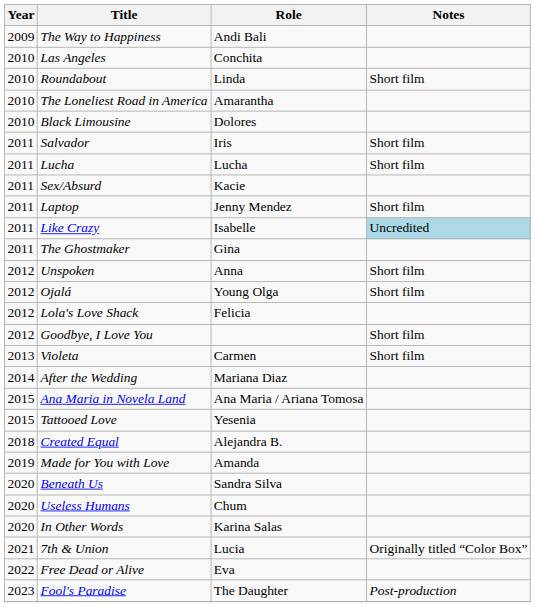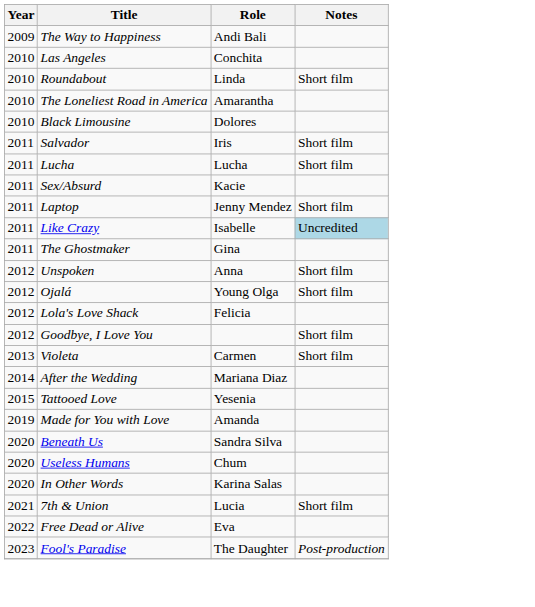 <table class="wikitable sortable">
 <tr>
 <th>Year</th>
 <th>Title</th>
 <th>Role</th>
 <th class="unsortable">Notes</th>
 </tr>
 <tr>
 <td>2009</td>
 <td><em>The Way to Happiness</em></td>
 <td>Andi Bali</td>
 <td></td>
 </tr>
 <tr>
 <td>2010</td>
 <td><em>Las Angeles</em></td>
 <td>Conchita</td>
 <td></td>
 </tr>
 <tr>
 <td>2010</td>
 <td><em>Roundabout</em></td>
 <td>Linda</td>
 <td>Short film</td>
 </tr>
 <tr>
 <td>2010</td>
 <td><em>The Loneliest Road in America</em></td>
 <td>Amarantha</td>
 <td></td>
 </tr>
 <tr>
 <td>2010</td>
 <td><em>Black Limousine</em></td>
 <td>Dolores</td>
 <td></td>
 </tr>
 <tr>
 <td>2011</td>
 <td><em>Salvador</em></td>
 <td>Iris</td>
 <td>Short film</td>
 </tr>
 <tr>
 <td>2011</td>
 <td><em>Lucha</em></td>
 <td>Lucha</td>
 <td>Short film</td>
 </tr>
 <tr>
 <td>2011</td>
 <td><em>Sex/Absurd</em></td>
 <td>Kacie</td>
 <td></td>
 </tr>
 <tr>
 <td>2011</td>
 <td><em>Laptop</em></td>
 <td>Jenny Mendez</td>
 <td>Short film</td>
 </tr>
 <tr>
 <td>2011</td>
 <td><em><a href='#'>Like Crazy</a></em></td>
 <td>Isabelle</td>
 <td style="background: lightblue;">Uncredited</td>
 </tr>
 <tr>
 <td>2011</td>
 <td><em>The Ghostmaker</em></td>
 <td>Gina</td>
 <td></td>
 </tr>
 <tr>
 <td>2012</td>
 <td><em>Unspoken</em></td>
 <td>Anna</td>
 <td>Short film</td>
 </tr>
 <tr>
 <td>2012</td>
 <td><em>Ojalá</em></td>
 <td>Young Olga</td>
 <td>Short film</td>
 </tr>
 <tr>
 <td>2012</td>
 <td><em>Lola's Love Shack</em></td>
 <td>Felicia</td>
 <td></td>
 </tr>
 <tr>
 <td>2012</td>
 <td><em>Goodbye, I Love You</em></td>
 <td></td>
 <td>Short film</td>
 </tr>
 <tr>
 <td>2013</td>
 <td><em>Violeta</em></td>
 <td>Carmen</td>
 <td>Short film</td>
 </tr>
 <tr>
 <td>2014</td>
 <td><em>After the Wedding</em></td>
 <td>Mariana Diaz</td>
 <td></td>
 </tr>
 <tr>
 <td>2015</td>
-<td><em><a href='#'>Ana Maria in Novela Land</a></em></td>
-<td>Ana Maria / Ariana Tomosa</td>
-<td></td>
-</tr>
-<tr>
-<td>2015</td>
 <td><em>Tattooed Love</em></td>
 <td>Yesenia</td>
-<td></td>
-</tr>
-<tr>
-<td>2018</td>
-<td><em><a href='#'>Created Equal</a></em></td>
-<td>Alejandra B.</td>
 <td></td>
 </tr>
 <tr>
 <td>2019</td>
 <td><em>Made for You with Love</em></td>
 <td>Amanda</td>
 <td></td>
 </tr>
 <tr>
 <td>2020</td>
 <td><em><a href='#'>Beneath Us</a></em></td>
 <td>Sandra Silva</td>
 <td></td>
 </tr>
 <tr>
 <td>2020</td>
 <td><em><a href='#'>Useless Humans</a></em></td>
 <td>Chum</td>
 <td></td>
 </tr>
 <tr>
 <td>2020</td>
 <td><em>In Other Words</em></td>
 <td>Karina Salas</td>
 <td></td>
 </tr>
 <tr>
 <td>2021</td>
 <td><em>7th & Union</em></td>
 <td>Lucia</td>
-<td>Originally titled “Color Box”</td>
+<td>Short film</td>
 </tr>
 <tr>
 <td>2022</td>
 <td><em>Free Dead or Alive</em></td>
 <td>Eva</td>
 <td></td>
 </tr>
 <tr>
 <td>2023</td>
 <td><em><a href='#'>Fool's Paradise</a></em></td>
 <td>The Daughter</td>
 <td><em>Post-production</em></td>
 </tr>
 <tr>
 </tr>
 </table>
